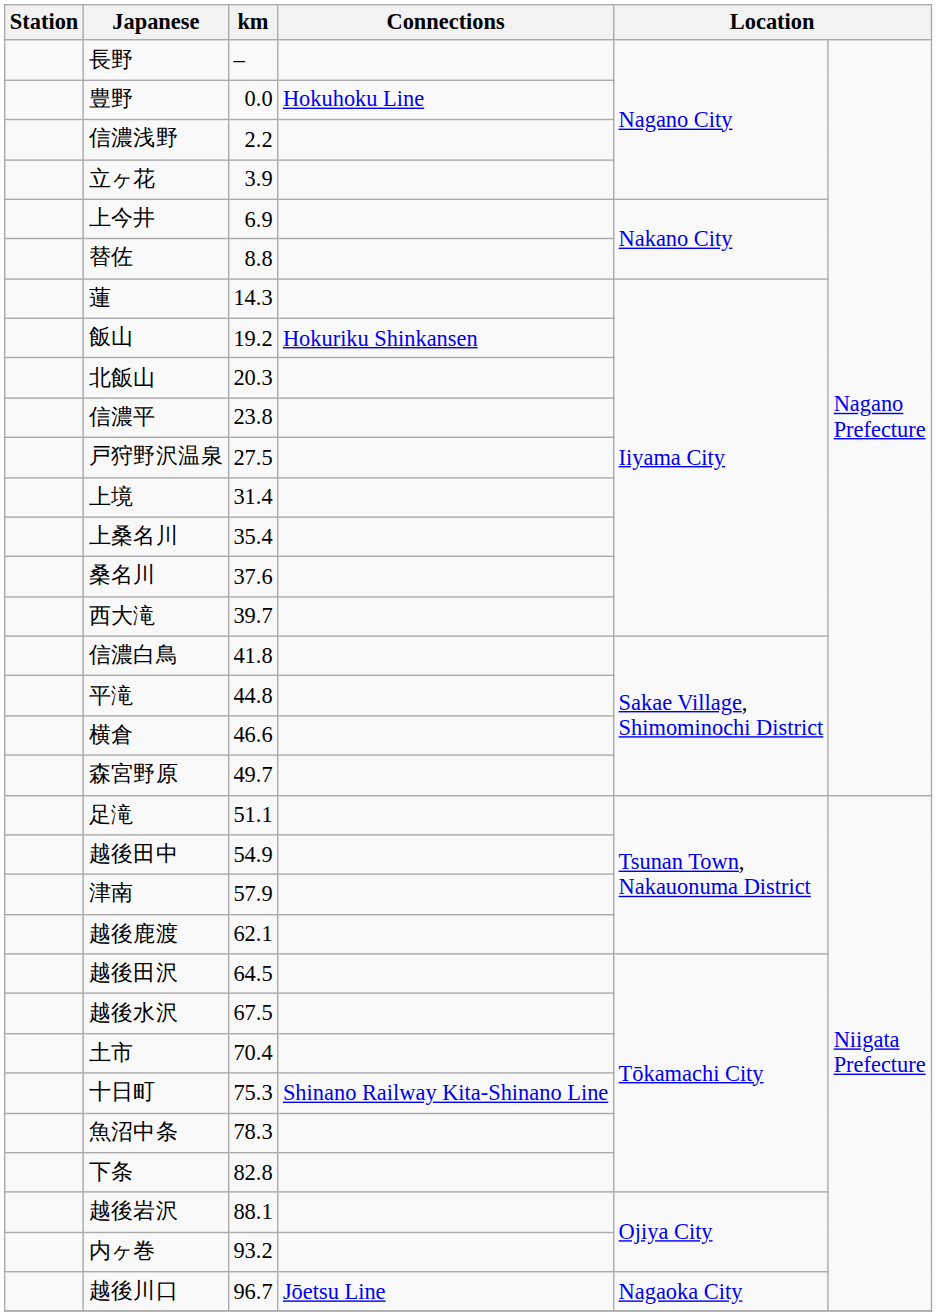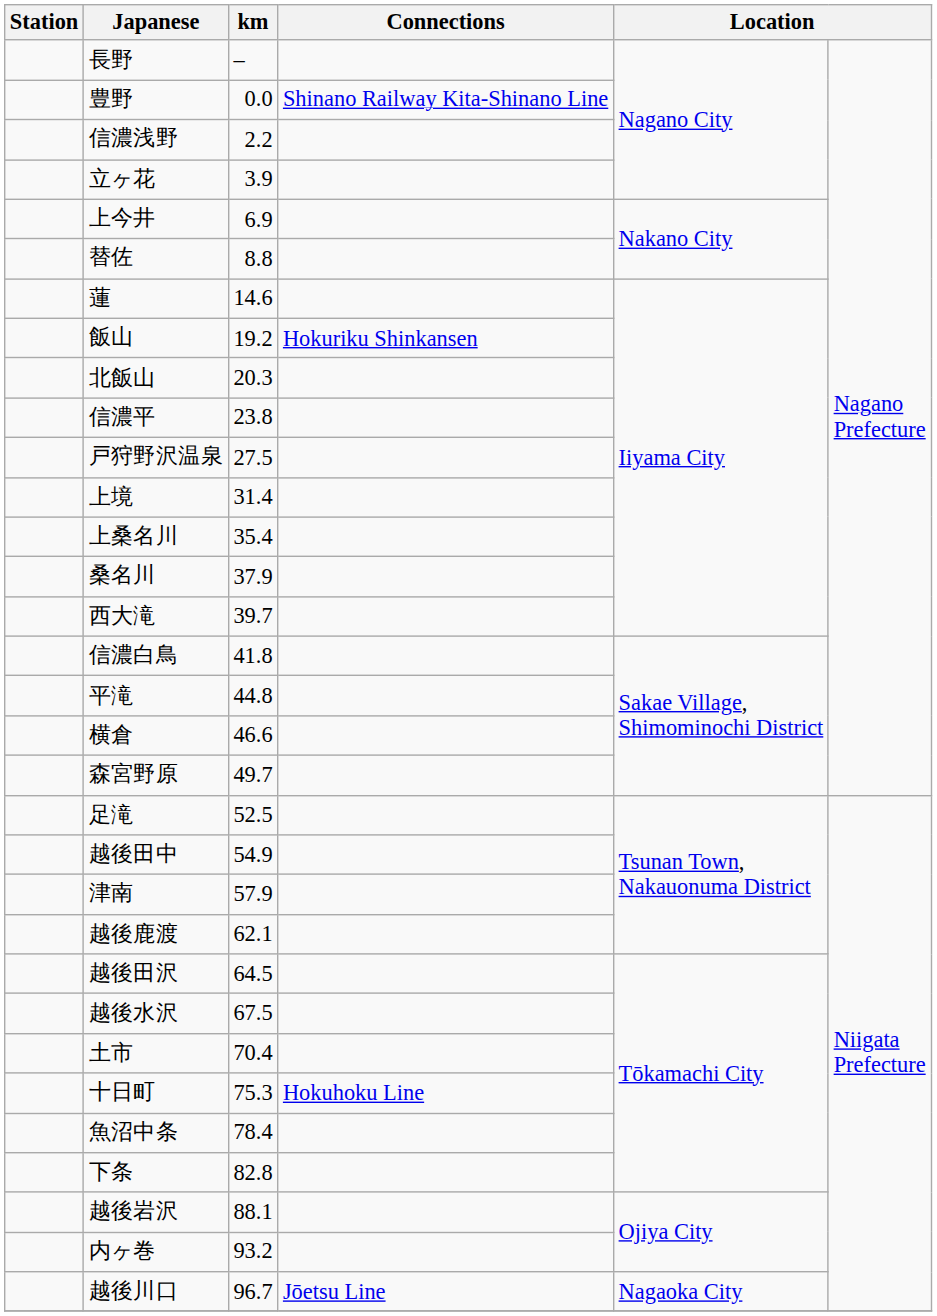 <table class=wikitable>
 <tr>
 <th>Station</th>
 <th>Japanese</th>
 <th>km</th>
 <th>Connections</th>
 <th colspan="2">Location</th>
 </tr>
 <tr>
 <td></td>
 <td>長野</td>
 <td>–</td>
 <td></td>
 <td rowspan="4"><a href='#'>Nagano City</a></td>
 <td rowspan="19"><a href='#'>Nagano<br>Prefecture</a></td>
 </tr>
 <tr>
 <td></td>
 <td>豊野</td>
 <td style="text-align:right;">0.0</td>
-<td><a href='#'>Hokuhoku Line</a></td>
+<td> <a href='#'>Shinano Railway Kita-Shinano Line</a></td>
 </tr>
 <tr>
 <td></td>
 <td>信濃浅野</td>
 <td style="text-align:right;">2.2</td>
 <td> </td>
 </tr>
 <tr>
 <td></td>
 <td>立ヶ花</td>
 <td style="text-align:right;">3.9</td>
 <td> </td>
 </tr>
 <tr>
 <td></td>
 <td>上今井</td>
 <td style="text-align:right;">6.9</td>
 <td> </td>
 <td rowspan="2"><a href='#'>Nakano City</a></td>
 </tr>
 <tr>
 <td></td>
 <td>替佐</td>
 <td style="text-align:right;">8.8</td>
 <td> </td>
 </tr>
 <tr>
 <td></td>
 <td>蓮</td>
-<td style="text-align:right;">14.3</td>
+<td style="text-align:right;">14.6</td>
 <td> </td>
 <td rowspan="9"><a href='#'>Iiyama City</a></td>
 </tr>
 <tr>
 <td></td>
 <td>飯山</td>
 <td style="text-align:right;">19.2</td>
 <td><a href='#'>Hokuriku Shinkansen</a></td>
 </tr>
 <tr>
 <td></td>
 <td>北飯山</td>
 <td style="text-align:right;">20.3</td>
 <td> </td>
 </tr>
 <tr>
 <td></td>
 <td>信濃平</td>
 <td style="text-align:right;">23.8</td>
 <td> </td>
 </tr>
 <tr>
 <td></td>
 <td>戸狩野沢温泉</td>
 <td style="text-align:right;">27.5</td>
 <td> </td>
 </tr>
 <tr>
 <td></td>
 <td>上境</td>
 <td style="text-align:right;">31.4</td>
 <td> </td>
 </tr>
 <tr>
 <td></td>
 <td>上桑名川</td>
 <td style="text-align:right;">35.4</td>
 <td> </td>
 </tr>
 <tr>
 <td></td>
 <td>桑名川</td>
-<td style="text-align:right;">37.6</td>
+<td style="text-align:right;">37.9</td>
 <td> </td>
 </tr>
 <tr>
 <td></td>
 <td>西大滝</td>
 <td style="text-align:right;">39.7</td>
 <td> </td>
 </tr>
 <tr>
 <td></td>
 <td>信濃白鳥</td>
 <td style="text-align:right;">41.8</td>
 <td> </td>
 <td rowspan="4"><a href='#'>Sakae Village</a>,<br><a href='#'>Shimominochi District</a></td>
 </tr>
 <tr>
 <td></td>
 <td>平滝</td>
 <td style="text-align:right;">44.8</td>
 <td> </td>
 </tr>
 <tr>
 <td></td>
 <td>横倉</td>
 <td style="text-align:right;">46.6</td>
 <td> </td>
 </tr>
 <tr>
 <td></td>
 <td>森宮野原</td>
 <td style="text-align:right;">49.7</td>
 <td> </td>
 </tr>
 <tr>
 <td></td>
 <td>足滝</td>
-<td style="text-align:right;">51.1</td>
+<td style="text-align:right;">52.5</td>
 <td> </td>
 <td rowspan="4"><a href='#'>Tsunan Town</a>,<br><a href='#'>Nakauonuma District</a></td>
 <td rowspan="13"><a href='#'>Niigata<br>Prefecture</a></td>
 </tr>
 <tr>
 <td></td>
 <td>越後田中</td>
 <td style="text-align:right;">54.9</td>
 <td> </td>
 </tr>
 <tr>
 <td></td>
 <td>津南</td>
 <td style="text-align:right;">57.9</td>
 <td> </td>
 </tr>
 <tr>
 <td></td>
 <td>越後鹿渡</td>
 <td style="text-align:right;">62.1</td>
 <td> </td>
 </tr>
 <tr>
 <td></td>
 <td>越後田沢</td>
 <td style="text-align:right;">64.5</td>
 <td> </td>
 <td rowspan="6"><a href='#'>Tōkamachi City</a></td>
 </tr>
 <tr>
 <td></td>
 <td>越後水沢</td>
 <td style="text-align:right;">67.5</td>
 <td> </td>
 </tr>
 <tr>
 <td></td>
 <td>土市</td>
 <td style="text-align:right;">70.4</td>
 <td> </td>
 </tr>
 <tr>
 <td></td>
 <td>十日町</td>
 <td style="text-align:right;">75.3</td>
-<td> <a href='#'>Shinano Railway Kita-Shinano Line</a></td>
+<td><a href='#'>Hokuhoku Line</a></td>
 </tr>
 <tr>
 <td></td>
 <td>魚沼中条</td>
-<td style="text-align:right;">78.3</td>
+<td style="text-align:right;">78.4</td>
 <td> </td>
 </tr>
 <tr>
 <td></td>
 <td>下条</td>
 <td style="text-align:right;">82.8</td>
 <td> </td>
 </tr>
 <tr>
 <td></td>
 <td>越後岩沢</td>
 <td style="text-align:right;">88.1</td>
 <td> </td>
 <td rowspan="2"><a href='#'>Ojiya City</a></td>
 </tr>
 <tr>
 <td></td>
 <td>内ヶ巻</td>
 <td style="text-align:right;">93.2</td>
 <td> </td>
 </tr>
 <tr>
 <td></td>
 <td>越後川口</td>
 <td style="text-align:right;">96.7</td>
 <td><a href='#'>Jōetsu Line</a></td>
 <td rowspan="1"><a href='#'>Nagaoka City</a></td>
 </tr>
 <tr>
 </tr>
 </table>
